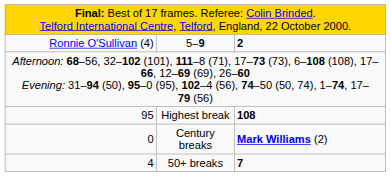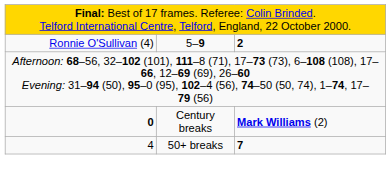 <table class="wikitable" style="font-size: 95%; margin: 1em auto 1em auto;">
 <tr>
 <td colspan="3" align="center" bgcolor="#ffd700"><strong>Final:</strong> Best of 17 frames. Referee: <a href='#'>Colin Brinded</a>.<br><a href='#'>Telford International Centre</a>, <a href='#'>Telford</a>, England, 22 October 2000.</td>
 </tr>
 <tr>
 <td width="200" align="right"><a href='#'>Ronnie O'Sullivan</a> (4)<br></td>
 <td width="100" align="center">5–<strong>9</strong></td>
 <td><strong>2</strong></td>
 </tr>
 <tr>
 <td colspan="3" align="center" style="font-size: 100%"><em>Afternoon:</em> <strong>68</strong>–56, 32–<strong>102</strong> (101), <strong>111</strong>–8 (71), 17–<strong>73</strong> (73), 6–<strong>108</strong> (108), 17–<strong>66</strong>, 12–<strong>69</strong> (69), 26–<strong>60</strong><br><em>Evening:</em> 31–<strong>94</strong> (50), <strong>95</strong>–0 (95), <strong>102</strong>–4 (56), <strong>74</strong>–50 (50, 74), 1–<strong>74</strong>, 17–<strong>79</strong> (56)</td>
 </tr>
 <tr>
-<td align="right">95</td>
-<td align="center">Highest break</td>
-<td><strong>108</strong></td>
-</tr>
-<tr>
-<td align="right">0</td>
+<td align="right"><strong>0</strong></td>
 <td align="center">Century breaks</td>
 <td width="200"><strong><a href='#'>Mark Williams</a></strong> (2)<br></td>
 </tr>
 <tr>
 <td align="right">4</td>
 <td align="center">50+ breaks</td>
 <td><strong>7</strong></td>
 </tr>
 </table>
